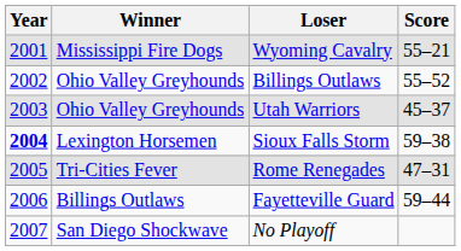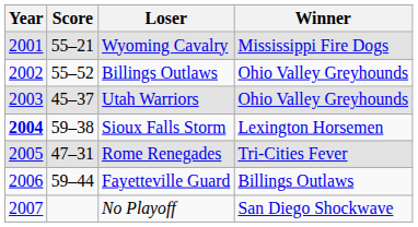 <table class="wikitable">
 <tr>
 <th>Year</th>
+<th>Score</th>
+<th>Loser</th>
 <th>Winner</th>
-<th>Loser</th>
-<th>Score</th>
 </tr>
 <tr style="background: #e3e3e3;">
 <td><a href='#'>2001</a></td>
+<td>55–21</td>
+<td><a href='#'>Wyoming Cavalry</a></td>
 <td><a href='#'>Mississippi Fire Dogs</a></td>
-<td><a href='#'>Wyoming Cavalry</a></td>
-<td>55–21</td>
 </tr>
 <tr>
 <td><a href='#'>2002</a></td>
+<td>55–52</td>
+<td><a href='#'>Billings Outlaws</a></td>
 <td><a href='#'>Ohio Valley Greyhounds</a></td>
-<td><a href='#'>Billings Outlaws</a></td>
-<td>55–52</td>
 </tr>
 <tr style="background: #e3e3e3;">
 <td><a href='#'>2003</a></td>
+<td>45–37</td>
+<td><a href='#'>Utah Warriors</a></td>
 <td><a href='#'>Ohio Valley Greyhounds</a></td>
-<td><a href='#'>Utah Warriors</a></td>
-<td>45–37</td>
 </tr>
 <tr>
 <td><strong><a href='#'>2004</a></strong></td>
+<td>59–38</td>
+<td><a href='#'>Sioux Falls Storm</a></td>
 <td><a href='#'>Lexington Horsemen</a></td>
-<td><a href='#'>Sioux Falls Storm</a></td>
-<td>59–38</td>
 </tr>
 <tr style="background: #e3e3e3;">
 <td><a href='#'>2005</a></td>
+<td>47–31</td>
+<td><a href='#'>Rome Renegades</a></td>
 <td><a href='#'>Tri-Cities Fever</a></td>
-<td><a href='#'>Rome Renegades</a></td>
-<td>47–31</td>
 </tr>
 <tr>
 <td><a href='#'>2006</a></td>
+<td>59–44</td>
+<td><a href='#'>Fayetteville Guard</a></td>
 <td><a href='#'>Billings Outlaws</a></td>
-<td><a href='#'>Fayetteville Guard</a></td>
-<td>59–44</td>
 </tr>
 <tr>
 <td><a href='#'>2007</a></td>
+<td></td>
+<td><em>No Playoff</em></td>
 <td><a href='#'>San Diego Shockwave</a></td>
-<td><em>No Playoff</em></td>
-<td></td>
 </tr>
 </table>
